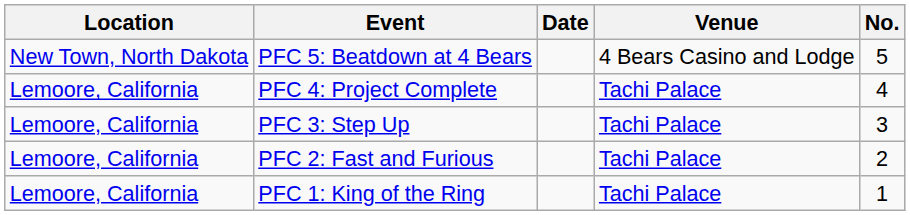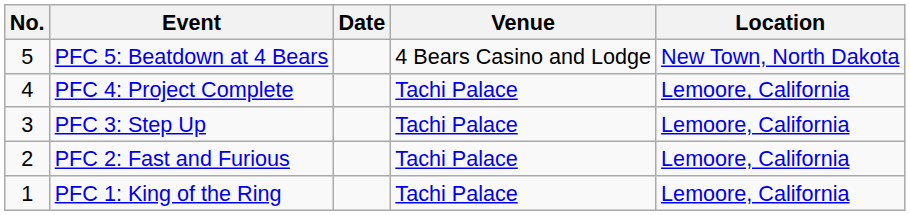 <table class="sortable wikitable succession-box" style="font-size:90%;">
 <tr>
-<th>Location</th>
+<th>No.</th>
 <th>Event</th>
 <th>Date</th>
 <th>Venue</th>
-<th>No.</th>
+<th>Location</th>
 </tr>
 <tr>
-<td><a href='#'>New Town, North Dakota</a></td>
+<td align=center>5</td>
 <td><a href='#'>PFC 5: Beatdown at 4 Bears</a></td>
 <td></td>
 <td>4 Bears Casino and Lodge</td>
-<td align=center>5</td>
+<td><a href='#'>New Town, North Dakota</a></td>
 </tr>
 <tr>
-<td><a href='#'>Lemoore, California</a></td>
+<td align=center>4</td>
 <td><a href='#'>PFC 4: Project Complete</a></td>
 <td></td>
 <td><a href='#'>Tachi Palace</a></td>
-<td align=center>4</td>
+<td><a href='#'>Lemoore, California</a></td>
 </tr>
 <tr>
-<td><a href='#'>Lemoore, California</a></td>
+<td align=center>3</td>
 <td><a href='#'>PFC 3: Step Up</a></td>
 <td></td>
 <td><a href='#'>Tachi Palace</a></td>
-<td align=center>3</td>
+<td><a href='#'>Lemoore, California</a></td>
 </tr>
 <tr>
-<td><a href='#'>Lemoore, California</a></td>
+<td align=center>2</td>
 <td><a href='#'>PFC 2: Fast and Furious</a></td>
 <td></td>
 <td><a href='#'>Tachi Palace</a></td>
-<td align=center>2</td>
+<td><a href='#'>Lemoore, California</a></td>
 </tr>
 <tr>
-<td><a href='#'>Lemoore, California</a></td>
+<td align=center>1</td>
 <td><a href='#'>PFC 1: King of the Ring</a></td>
 <td></td>
 <td><a href='#'>Tachi Palace</a></td>
-<td align=center>1</td>
+<td><a href='#'>Lemoore, California</a></td>
 </tr>
 </table>
